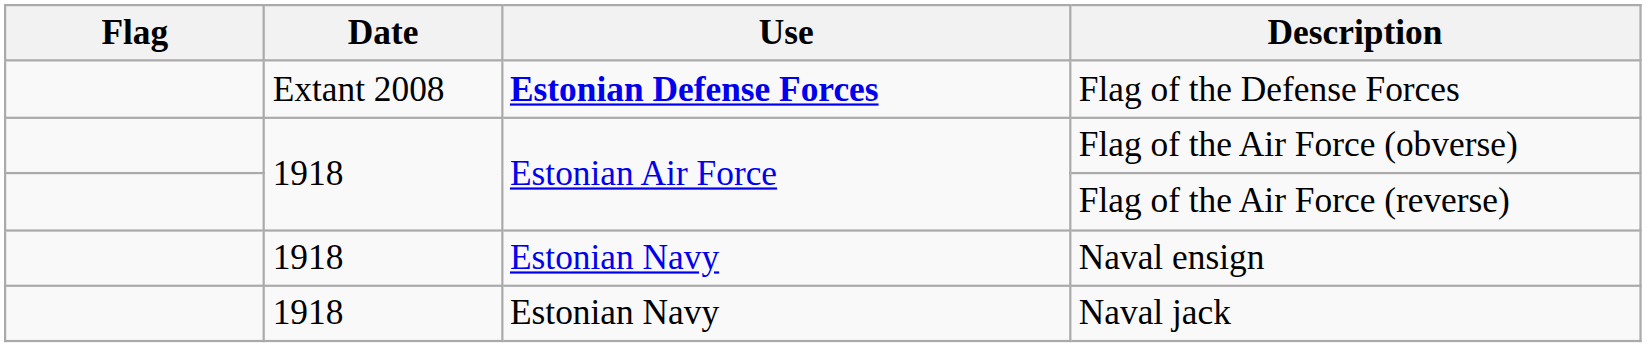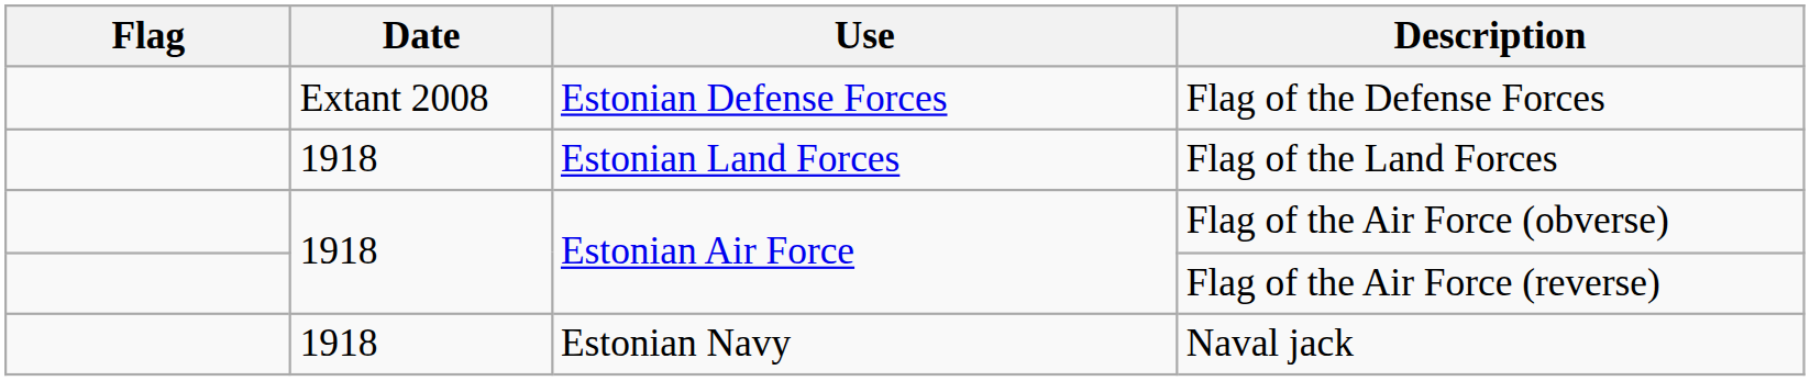 <table class="wikitable">
 <tr>
 <th width="110">Flag</th>
 <th width="100">Date</th>
 <th width="250">Use</th>
 <th width="250">Description</th>
 </tr>
 <tr>
 <td></td>
 <td>Extant 2008</td>
-<td><strong><a href='#'>Estonian Defense Forces</a></strong></td>
+<td><a href='#'>Estonian Defense Forces</a></td>
 <td>Flag of the Defense Forces</td>
+</tr>
+<tr>
+<td></td>
+<td>1918</td>
+<td><a href='#'>Estonian Land Forces</a></td>
+<td>Flag of the Land Forces</td>
 </tr>
 <tr>
 <td></td>
 <td rowspan=2>1918</td>
 <td rowspan=2><a href='#'>Estonian Air Force</a></td>
 <td>Flag of the Air Force (obverse)</td>
 </tr>
 <tr>
 <td></td>
 <td>Flag of the Air Force (reverse)</td>
 </tr>
 <tr>
 <td></td>
 <td>1918</td>
-<td><a href='#'>Estonian Navy</a></td>
-<td>Naval ensign</td>
-</tr>
-<tr>
-<td></td>
-<td>1918</td>
 <td>Estonian Navy</td>
 <td>Naval jack</td>
 </tr>
 </table>
